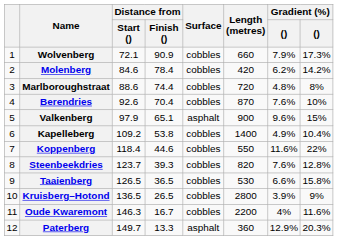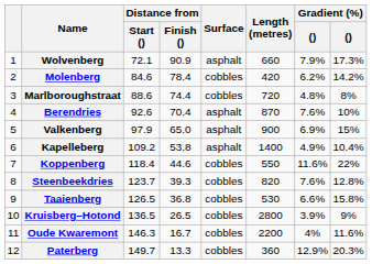 <table class="wikitable plainrowheaders" style="text-align:center;">
 <tr>
 <th scope=col rowspan=2></th>
 <th scope=col rowspan=2>Name</th>
 <th scope=col colspan=2>Distance from</th>
 <th scope=col rowspan=2>Surface</th>
 <th scope=col rowspan=2>Length<br>(metres)</th>
 <th scope=col colspan=2>Gradient (%)</th>
 </tr>
 <tr>
 <th scope=col>Start<br>()</th>
 <th scope=col>Finish<br>()</th>
 <th scope=col>()</th>
 <th scope=col>()</th>
 </tr>
 <tr>
 <td>1</td>
 <th scope=row>Wolvenberg</th>
 <td>72.1</td>
 <td>90.9</td>
-<td>cobbles</td>
+<td>asphalt</td>
 <td>660</td>
 <td>7.9%</td>
 <td>17.3%</td>
 </tr>
 <tr>
 <td>2</td>
 <th scope=row><a href='#'>Molenberg</a></th>
 <td>84.6</td>
 <td>78.4</td>
 <td>cobbles</td>
 <td>420</td>
 <td>6.2%</td>
 <td>14.2%</td>
 </tr>
 <tr>
 <td>3</td>
 <th scope=row>Marlboroughstraat</th>
 <td>88.6</td>
 <td>74.4</td>
 <td>cobbles</td>
 <td>720</td>
 <td>4.8%</td>
 <td>8%</td>
 </tr>
 <tr>
 <td>4</td>
 <th scope=row><a href='#'>Berendries</a></th>
 <td>92.6</td>
 <td>70.4</td>
-<td>cobbles</td>
+<td>asphalt</td>
 <td>870</td>
 <td>7.6%</td>
 <td>10%</td>
 </tr>
 <tr>
 <td>5</td>
 <th scope=row>Valkenberg</th>
 <td>97.9</td>
-<td>65.1</td>
+<td>65.0</td>
 <td>asphalt</td>
 <td>900</td>
-<td>9.6%</td>
+<td>6.9%</td>
 <td>15%</td>
 </tr>
 <tr>
 <td>6</td>
 <th scope=row>Kapelleberg</th>
 <td>109.2</td>
 <td>53.8</td>
-<td>cobbles</td>
+<td>asphalt</td>
 <td>1400</td>
 <td>4.9%</td>
 <td>10.4%</td>
 </tr>
 <tr>
 <td>7</td>
 <th scope=row><a href='#'>Koppenberg</a></th>
 <td>118.4</td>
 <td>44.6</td>
 <td>cobbles</td>
 <td>550</td>
 <td>11.6%</td>
 <td>22%</td>
 </tr>
 <tr>
 <td>8</td>
 <th scope=row><a href='#'>Steenbeekdries</a></th>
 <td>123.7</td>
 <td>39.3</td>
 <td>cobbles</td>
 <td>820</td>
 <td>7.6%</td>
 <td>12.8%</td>
 </tr>
 <tr>
 <td>9</td>
 <th scope=row><a href='#'>Taaienberg</a></th>
 <td>126.5</td>
-<td>36.5</td>
+<td>36.8</td>
 <td>cobbles</td>
 <td>530</td>
 <td>6.6%</td>
 <td>15.8%</td>
 </tr>
 <tr>
 <td>10</td>
 <th scope=row><a href='#'>Kruisberg–Hotond</a></th>
 <td>136.5</td>
 <td>26.5</td>
 <td>cobbles</td>
 <td>2800</td>
 <td>3.9%</td>
 <td>9%</td>
 </tr>
 <tr>
 <td>11</td>
 <th scope=row><a href='#'>Oude Kwaremont</a></th>
 <td>146.3</td>
 <td>16.7</td>
 <td>cobbles</td>
 <td>2200</td>
 <td>4%</td>
 <td>11.6%</td>
 </tr>
 <tr>
 <td>12</td>
 <th scope=row><a href='#'>Paterberg</a></th>
 <td>149.7</td>
 <td>13.3</td>
-<td>asphalt</td>
+<td>cobbles</td>
 <td>360</td>
 <td>12.9%</td>
 <td>20.3%</td>
 </tr>
 </table>
